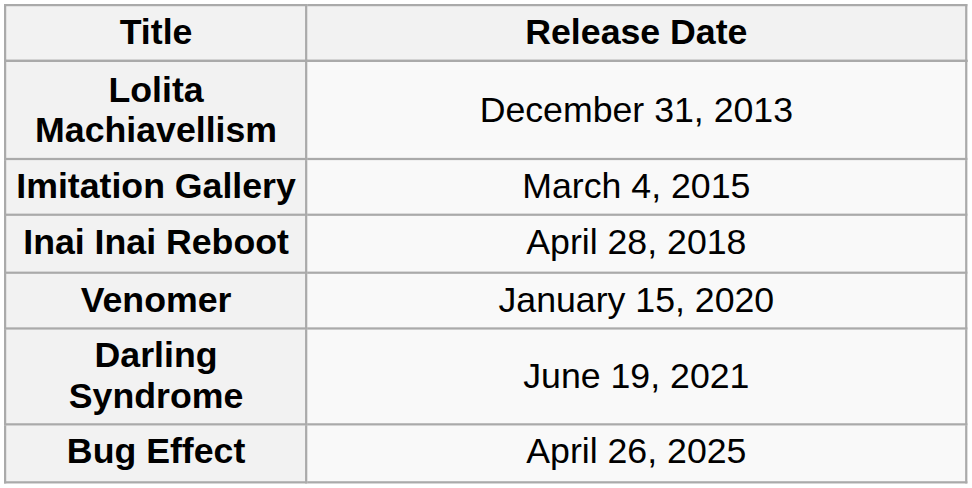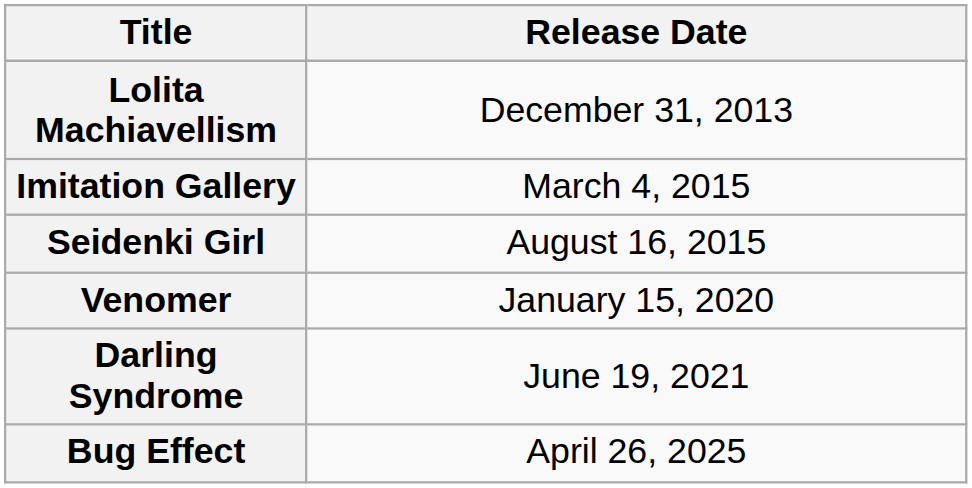 <table class="wikitable plainrowheaders" style="text-align:center;">
 <tr>
 <th scope="col" style="width:8em;">Title</th>
 <th scope="col" style="width:18em;">Release Date</th>
 </tr>
 <tr>
 </tr>
 <tr>
 <th scope="row">Lolita Machiavellism</th>
 <td>December 31, 2013</td>
 </tr>
 <tr>
 <th scope="row">Imitation Gallery</th>
 <td>March 4, 2015</td>
 </tr>
 <tr>
-<th scope="row">Inai Inai Reboot</th>
-<td>April 28, 2018</td>
+<th scope="row">Seidenki Girl</th>
+<td>August 16, 2015</td>
 </tr>
 <tr>
 <th scope="row">Venomer</th>
 <td>January 15, 2020</td>
 </tr>
 <tr>
 <th scope="row">Darling Syndrome</th>
 <td>June 19, 2021</td>
 </tr>
 <tr>
 <th scope="row">Bug Effect</th>
 <td>April 26, 2025</td>
 </tr>
 </table>
